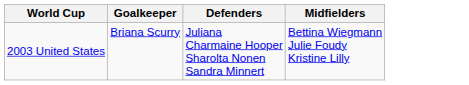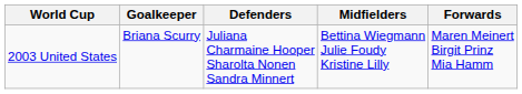 <table class="wikitable">
 <tr>
 <th>World Cup</th>
 <th>Goalkeeper</th>
 <th>Defenders</th>
 <th>Midfielders</th>
+<th>Forwards</th>
 </tr>
 <tr>
 <td><a href='#'>2003 United States</a></td>
 <td style="vertical-align:top;"> <a href='#'>Briana Scurry</a></td>
 <td style="vertical-align:top;"> <a href='#'>Juliana</a><br> <a href='#'>Charmaine Hooper</a><br> <a href='#'>Sharolta Nonen</a><br> <a href='#'>Sandra Minnert</a></td>
 <td style="vertical-align:top;"> <a href='#'>Bettina Wiegmann</a><br> <a href='#'>Julie Foudy</a><br> <a href='#'>Kristine Lilly</a></td>
+<td style="vertical-align:top;"> <a href='#'>Maren Meinert</a><br> <a href='#'>Birgit Prinz</a><br> <a href='#'>Mia Hamm</a></td>
 </tr>
 </table>
